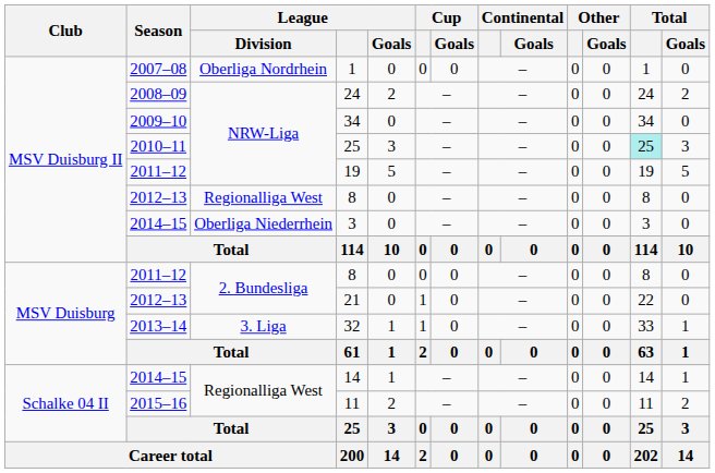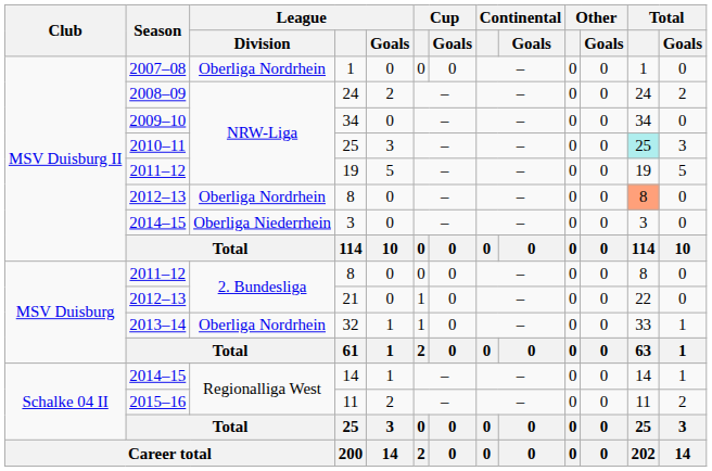 <table class="wikitable" style="text-align:center">
 <tr>
 <th rowspan="2">Club</th>
 <th rowspan="2">Season</th>
 <th colspan="3">League</th>
 <th colspan="2">Cup</th>
 <th colspan="2">Continental</th>
 <th colspan="2">Other</th>
 <th colspan="2">Total</th>
 </tr>
 <tr>
 <th>Division</th>
 <th></th>
 <th>Goals</th>
 <th></th>
 <th>Goals</th>
 <th></th>
 <th>Goals</th>
 <th></th>
 <th>Goals</th>
 <th></th>
 <th>Goals</th>
 </tr>
 <tr>
 <td rowspan="8"><a href='#'>MSV Duisburg II</a></td>
 <td><a href='#'>2007–08</a></td>
 <td><a href='#'>Oberliga Nordrhein</a></td>
 <td>1</td>
 <td>0</td>
 <td>0</td>
 <td>0</td>
 <td colspan="2">–</td>
 <td>0</td>
 <td>0</td>
 <td>1</td>
 <td>0</td>
 </tr>
 <tr>
 <td><a href='#'>2008–09</a></td>
 <td rowspan="4"><a href='#'>NRW-Liga</a></td>
 <td>24</td>
 <td>2</td>
 <td colspan="2">–</td>
 <td colspan="2">–</td>
 <td>0</td>
 <td>0</td>
 <td>24</td>
 <td>2</td>
 </tr>
 <tr>
 <td><a href='#'>2009–10</a></td>
 <td>34</td>
 <td>0</td>
 <td colspan="2">–</td>
 <td colspan="2">–</td>
 <td>0</td>
 <td>0</td>
 <td>34</td>
 <td>0</td>
 </tr>
 <tr>
 <td><a href='#'>2010–11</a></td>
 <td>25</td>
 <td>3</td>
 <td colspan="2">–</td>
 <td colspan="2">–</td>
 <td>0</td>
 <td>0</td>
 <td style="background: paleturquoise;">25</td>
 <td>3</td>
 </tr>
 <tr>
 <td><a href='#'>2011–12</a></td>
 <td>19</td>
 <td>5</td>
 <td colspan="2">–</td>
 <td colspan="2">–</td>
 <td>0</td>
 <td>0</td>
 <td>19</td>
 <td>5</td>
 </tr>
 <tr>
 <td><a href='#'>2012–13</a></td>
-<td><a href='#'>Regionalliga West</a></td>
+<td><a href='#'>Oberliga Nordrhein</a></td>
 <td>8</td>
 <td>0</td>
 <td colspan="2">–</td>
 <td colspan="2">–</td>
 <td>0</td>
 <td>0</td>
-<td>8</td>
+<td style="background: lightsalmon;">8</td>
 <td>0</td>
 </tr>
 <tr>
 <td><a href='#'>2014–15</a></td>
 <td><a href='#'>Oberliga Niederrhein</a></td>
 <td>3</td>
 <td>0</td>
 <td colspan="2">–</td>
 <td colspan="2">–</td>
 <td>0</td>
 <td>0</td>
 <td>3</td>
 <td>0</td>
 </tr>
 <tr>
 <th colspan="2">Total</th>
 <th>114</th>
 <th>10</th>
 <th>0</th>
 <th>0</th>
 <th>0</th>
 <th>0</th>
 <th>0</th>
 <th>0</th>
 <th>114</th>
 <th>10</th>
 </tr>
 <tr>
 <td rowspan="4"><a href='#'>MSV Duisburg</a></td>
 <td><a href='#'>2011–12</a></td>
 <td rowspan="2"><a href='#'>2. Bundesliga</a></td>
 <td>8</td>
 <td>0</td>
 <td>0</td>
 <td>0</td>
 <td colspan="2">–</td>
 <td>0</td>
 <td>0</td>
 <td>8</td>
 <td>0</td>
 </tr>
 <tr>
 <td><a href='#'>2012–13</a></td>
 <td>21</td>
 <td>0</td>
 <td>1</td>
 <td>0</td>
 <td colspan="2">–</td>
 <td>0</td>
 <td>0</td>
 <td>22</td>
 <td>0</td>
 </tr>
 <tr>
 <td><a href='#'>2013–14</a></td>
-<td><a href='#'>3. Liga</a></td>
+<td><a href='#'>Oberliga Nordrhein</a></td>
 <td>32</td>
 <td>1</td>
 <td>1</td>
 <td>0</td>
 <td colspan="2">–</td>
 <td>0</td>
 <td>0</td>
 <td>33</td>
 <td>1</td>
 </tr>
 <tr>
 <th colspan="2">Total</th>
 <th>61</th>
 <th>1</th>
 <th>2</th>
 <th>0</th>
 <th>0</th>
 <th>0</th>
 <th>0</th>
 <th>0</th>
 <th>63</th>
 <th>1</th>
 </tr>
 <tr>
 <td rowspan="3"><a href='#'>Schalke 04 II</a></td>
 <td><a href='#'>2014–15</a></td>
 <td rowspan="2">Regionalliga West</td>
 <td>14</td>
 <td>1</td>
 <td colspan="2">–</td>
 <td colspan="2">–</td>
 <td>0</td>
 <td>0</td>
 <td>14</td>
 <td>1</td>
 </tr>
 <tr>
 <td><a href='#'>2015–16</a></td>
 <td>11</td>
 <td>2</td>
 <td colspan="2">–</td>
 <td colspan="2">–</td>
 <td>0</td>
 <td>0</td>
 <td>11</td>
 <td>2</td>
 </tr>
 <tr>
 <th colspan="2">Total</th>
 <th>25</th>
 <th>3</th>
 <th>0</th>
 <th>0</th>
 <th>0</th>
 <th>0</th>
 <th>0</th>
 <th>0</th>
 <th>25</th>
 <th>3</th>
 </tr>
 <tr>
 <th colspan="3">Career total</th>
 <th>200</th>
 <th>14</th>
 <th>2</th>
 <th>0</th>
 <th>0</th>
 <th>0</th>
 <th>0</th>
 <th>0</th>
 <th>202</th>
 <th>14</th>
 </tr>
 </table>
